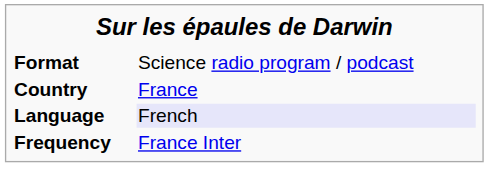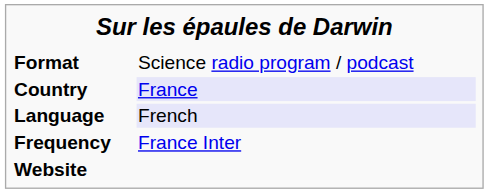 <table class="infobox" style="width: 25em; text-align: left; font-size: 90%;">
 <tr>
 <td colspan="2" style="text-align:center; font-size: large;"><strong><em>Sur les épaules de Darwin</em></strong></td>
 </tr>
 <tr>
 <td colspan="2" style="text-align:center;"></td>
 </tr>
 <tr>
 <th>Format</th>
 <td>Science <a href='#'>radio program</a> / <a href='#'>podcast</a></td>
 </tr>
 <tr>
 <th>Country</th>
-<td> <a href='#'>France</a></td>
+<td style="background: lavender;"> <a href='#'>France</a></td>
 </tr>
 <tr>
 <th>Language</th>
 <td style="background: lavender;">French</td>
 </tr>
 <tr>
 <th>Frequency</th>
 <td><a href='#'>France Inter</a></td>
 </tr>
+<tr>
+<th>Website</th>
+<td></td>
+</tr>
 </table>
